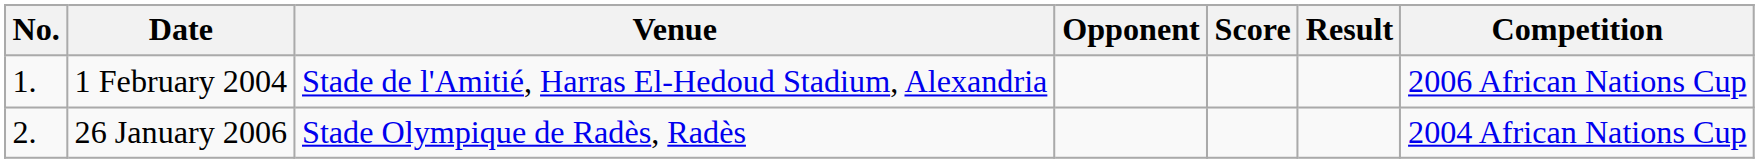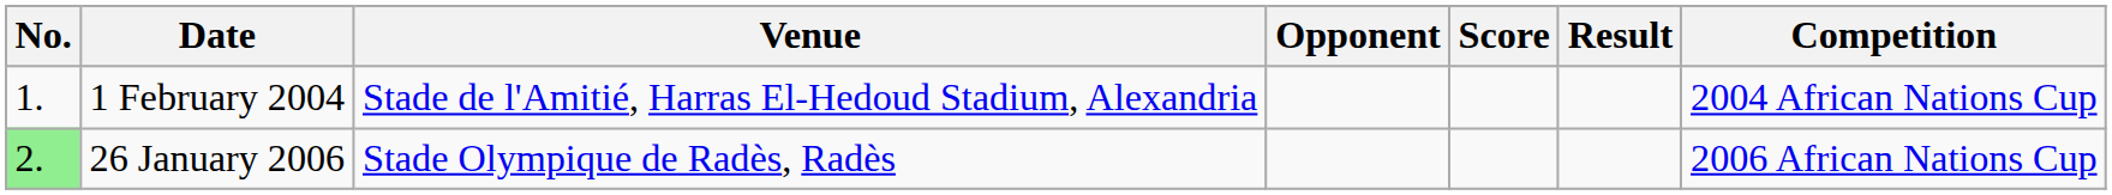 <table class="wikitable" style="font-size:100%;">
 <tr>
 <th>No.</th>
 <th>Date</th>
 <th>Venue</th>
 <th>Opponent</th>
 <th>Score</th>
 <th>Result</th>
 <th>Competition</th>
 </tr>
 <tr>
 <td>1.</td>
 <td>1 February 2004</td>
 <td><a href='#'>Stade de l'Amitié</a>, <a href='#'>Harras El-Hedoud Stadium</a>, <a href='#'>Alexandria</a></td>
 <td></td>
 <td></td>
 <td></td>
-<td><a href='#'>2006 African Nations Cup</a></td>
+<td><a href='#'>2004 African Nations Cup</a></td>
 </tr>
 <tr>
-<td>2.</td>
+<td style="background: lightgreen;">2.</td>
 <td>26 January 2006</td>
 <td><a href='#'>Stade Olympique de Radès</a>, <a href='#'>Radès</a></td>
 <td></td>
 <td></td>
 <td></td>
-<td><a href='#'>2004 African Nations Cup</a></td>
+<td><a href='#'>2006 African Nations Cup</a></td>
 </tr>
 </table>
